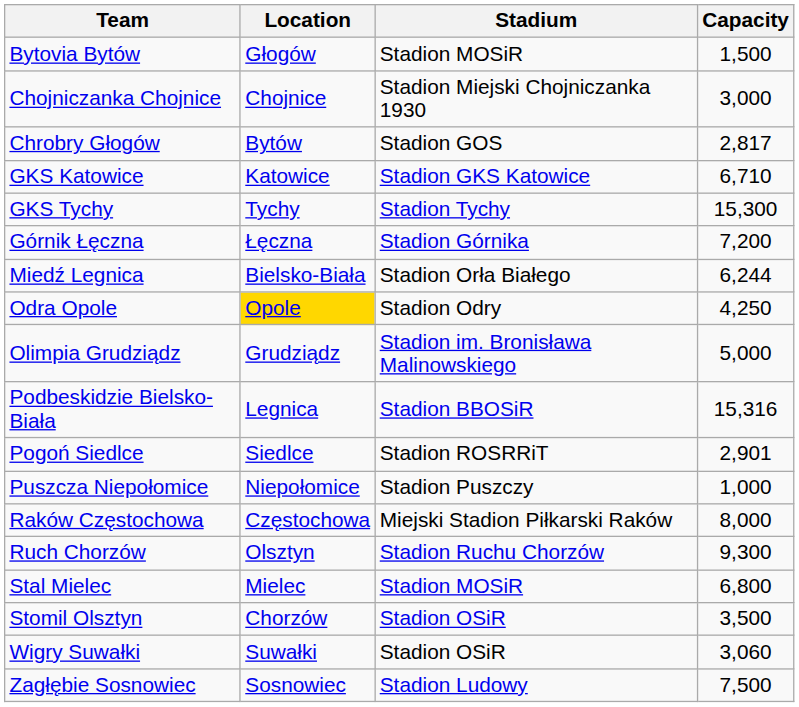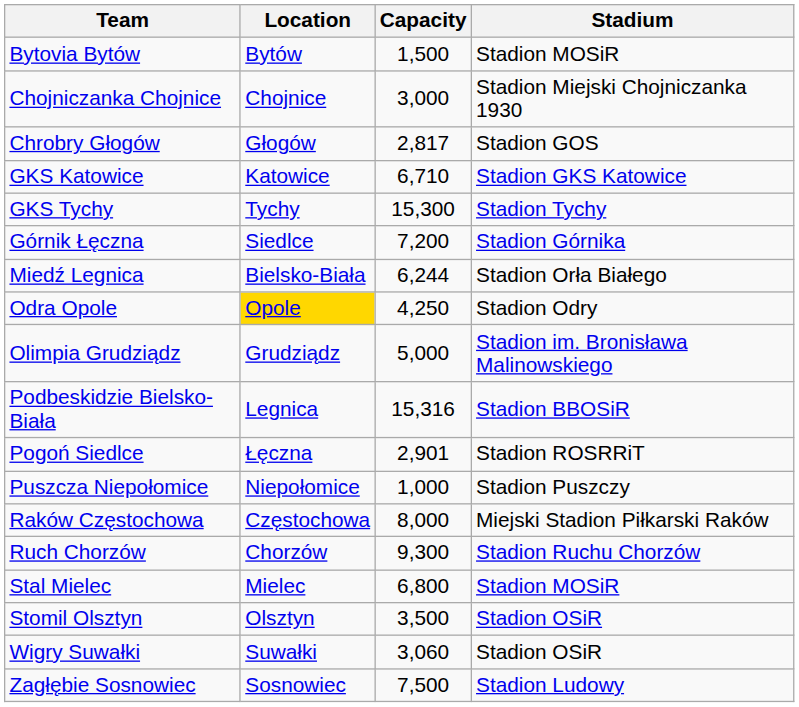 <table class="wikitable sortable">
 <tr>
 <th>Team</th>
 <th>Location</th>
+<th>Capacity</th>
 <th>Stadium</th>
-<th>Capacity</th>
 </tr>
 <tr>
 <td><a href='#'>Bytovia Bytów</a></td>
-<td><a href='#'>Głogów</a></td>
+<td><a href='#'>Bytów</a></td>
+<td style="text-align:center;">1,500</td>
 <td>Stadion MOSiR</td>
-<td style="text-align:center;">1,500</td>
 </tr>
 <tr>
 <td><a href='#'>Chojniczanka Chojnice</a></td>
 <td><a href='#'>Chojnice</a></td>
+<td style="text-align:center;">3,000</td>
 <td>Stadion Miejski Chojniczanka 1930</td>
-<td style="text-align:center;">3,000</td>
 </tr>
 <tr>
 <td><a href='#'>Chrobry Głogów</a></td>
-<td><a href='#'>Bytów</a></td>
+<td><a href='#'>Głogów</a></td>
+<td style="text-align:center;">2,817</td>
 <td>Stadion GOS</td>
-<td style="text-align:center;">2,817</td>
 </tr>
 <tr>
 <td><a href='#'>GKS Katowice</a></td>
 <td><a href='#'>Katowice</a></td>
+<td style="text-align:center;">6,710</td>
 <td><a href='#'>Stadion GKS Katowice</a></td>
-<td style="text-align:center;">6,710</td>
 </tr>
 <tr>
 <td><a href='#'>GKS Tychy</a></td>
 <td><a href='#'>Tychy</a></td>
+<td style="text-align:center;">15,300</td>
 <td><a href='#'>Stadion Tychy</a></td>
-<td style="text-align:center;">15,300</td>
 </tr>
 <tr>
 <td><a href='#'>Górnik Łęczna</a></td>
-<td><a href='#'>Łęczna</a></td>
+<td><a href='#'>Siedlce</a></td>
+<td style="text-align:center;">7,200</td>
 <td><a href='#'>Stadion Górnika</a></td>
-<td style="text-align:center;">7,200</td>
 </tr>
 <tr>
 <td><a href='#'>Miedź Legnica</a></td>
 <td><a href='#'>Bielsko-Biała</a></td>
+<td style="text-align:center;">6,244</td>
 <td>Stadion Orła Białego</td>
-<td style="text-align:center;">6,244</td>
 </tr>
 <tr>
 <td><a href='#'>Odra Opole</a></td>
 <td style="background: gold;"><a href='#'>Opole</a></td>
+<td style="text-align:center;">4,250</td>
 <td>Stadion Odry</td>
-<td style="text-align:center;">4,250</td>
 </tr>
 <tr>
 <td><a href='#'>Olimpia Grudziądz</a></td>
 <td><a href='#'>Grudziądz</a></td>
+<td style="text-align:center;">5,000</td>
 <td><a href='#'>Stadion im. Bronisława Malinowskiego</a></td>
-<td style="text-align:center;">5,000</td>
 </tr>
 <tr>
 <td><a href='#'>Podbeskidzie Bielsko-Biała</a></td>
 <td><a href='#'>Legnica</a></td>
+<td style="text-align:center;">15,316</td>
 <td><a href='#'>Stadion BBOSiR</a></td>
-<td style="text-align:center;">15,316</td>
 </tr>
 <tr>
 <td><a href='#'>Pogoń Siedlce</a></td>
-<td><a href='#'>Siedlce</a></td>
+<td><a href='#'>Łęczna</a></td>
+<td style="text-align:center;">2,901</td>
 <td>Stadion ROSRRiT</td>
-<td style="text-align:center;">2,901</td>
 </tr>
 <tr>
 <td><a href='#'>Puszcza Niepołomice</a></td>
 <td><a href='#'>Niepołomice</a></td>
+<td style="text-align:center;">1,000</td>
 <td>Stadion Puszczy</td>
-<td style="text-align:center;">1,000</td>
 </tr>
 <tr>
 <td><a href='#'>Raków Częstochowa</a></td>
 <td><a href='#'>Częstochowa</a></td>
+<td style="text-align:center;">8,000</td>
 <td>Miejski Stadion Piłkarski Raków</td>
-<td style="text-align:center;">8,000</td>
 </tr>
 <tr>
 <td><a href='#'>Ruch Chorzów</a></td>
-<td><a href='#'>Olsztyn</a></td>
+<td><a href='#'>Chorzów</a></td>
+<td style="text-align:center;">9,300</td>
 <td><a href='#'>Stadion Ruchu Chorzów</a></td>
-<td style="text-align:center;">9,300</td>
 </tr>
 <tr>
 <td><a href='#'>Stal Mielec</a></td>
 <td><a href='#'>Mielec</a></td>
+<td style="text-align:center;">6,800</td>
 <td><a href='#'>Stadion MOSiR</a></td>
-<td style="text-align:center;">6,800</td>
 </tr>
 <tr>
 <td><a href='#'>Stomil Olsztyn</a></td>
-<td><a href='#'>Chorzów</a></td>
+<td><a href='#'>Olsztyn</a></td>
+<td style="text-align:center;">3,500</td>
 <td><a href='#'>Stadion OSiR</a></td>
-<td style="text-align:center;">3,500</td>
 </tr>
 <tr>
 <td><a href='#'>Wigry Suwałki</a></td>
 <td><a href='#'>Suwałki</a></td>
+<td style="text-align:center;">3,060</td>
 <td>Stadion OSiR</td>
-<td style="text-align:center;">3,060</td>
 </tr>
 <tr>
 <td><a href='#'>Zagłębie Sosnowiec</a></td>
 <td><a href='#'>Sosnowiec</a></td>
+<td style="text-align:center;">7,500</td>
 <td><a href='#'>Stadion Ludowy</a></td>
-<td style="text-align:center;">7,500</td>
 </tr>
 </table>
